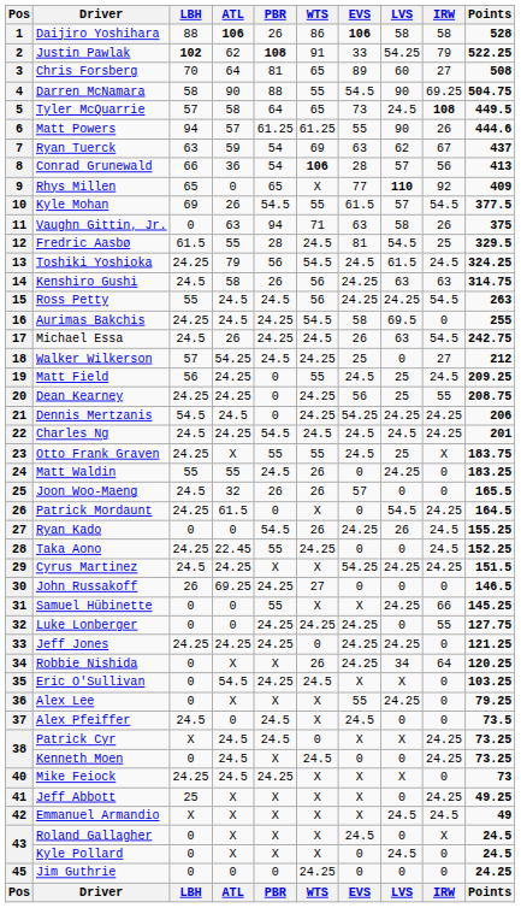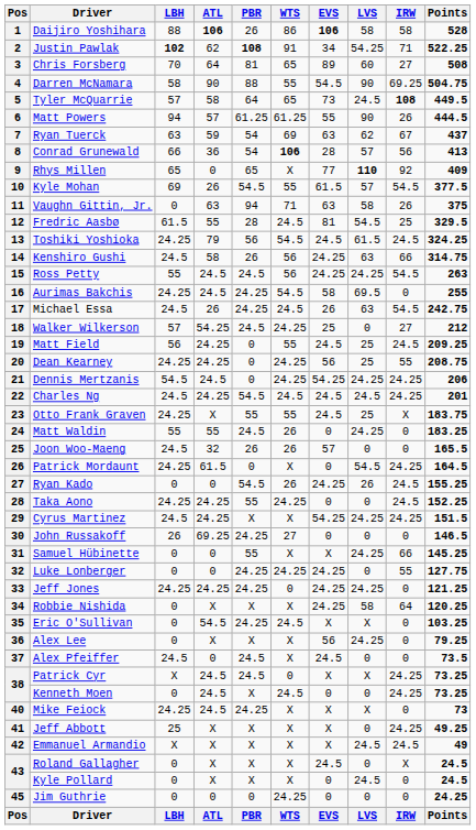 <table class="wikitable" style="font-size:85%; text-align:center">
 <tr style="background:#f9f9f9" valign="top">
 <th valign="middle">Pos</th>
 <th valign="middle">Driver</th>
 <th><a href='#'>LBH</a></th>
 <th><a href='#'>ATL</a></th>
 <th><a href='#'>PBR</a></th>
 <th><a href='#'>WTS</a></th>
 <th><a href='#'>EVS</a></th>
 <th><a href='#'>LVS</a></th>
 <th><a href='#'>IRW</a></th>
 <th valign="middle">Points</th>
 </tr>
 <tr>
 <th>1</th>
 <td align="left"> <a href='#'>Daijiro Yoshihara</a></td>
 <td>88</td>
 <td><strong>106</strong></td>
 <td>26</td>
 <td>86</td>
 <td><strong>106</strong></td>
 <td>58</td>
 <td>58</td>
 <td align="right"><strong>528</strong></td>
 </tr>
 <tr>
 <th>2</th>
 <td align="left"> <a href='#'>Justin Pawlak</a></td>
 <td><strong>102</strong></td>
 <td>62</td>
 <td><strong>108</strong></td>
 <td>91</td>
-<td>33</td>
+<td>34</td>
 <td>54.25</td>
-<td>79</td>
+<td>71</td>
 <td align="right"><strong>522.25</strong></td>
 </tr>
 <tr>
 <th>3</th>
 <td align="left"> <a href='#'>Chris Forsberg</a></td>
 <td>70</td>
 <td>64</td>
 <td>81</td>
 <td>65</td>
 <td>89</td>
 <td>60</td>
 <td>27</td>
 <td align="right"><strong>508</strong></td>
 </tr>
 <tr>
 <th>4</th>
 <td align="left"> <a href='#'>Darren McNamara</a></td>
 <td>58</td>
 <td>90</td>
 <td>88</td>
 <td>55</td>
 <td>54.5</td>
 <td>90</td>
 <td>69.25</td>
 <td align="right"><strong>504.75</strong></td>
 </tr>
 <tr>
 <th>5</th>
 <td align="left"> <a href='#'>Tyler McQuarrie</a></td>
 <td>57</td>
 <td>58</td>
 <td>64</td>
 <td>65</td>
 <td>73</td>
 <td>24.5</td>
 <td><strong>108</strong></td>
 <td align="right"><strong>449.5</strong></td>
 </tr>
 <tr>
 <th>6</th>
 <td align="left"> <a href='#'>Matt Powers</a></td>
 <td>94</td>
 <td>57</td>
 <td>61.25</td>
 <td>61.25</td>
 <td>55</td>
 <td>90</td>
 <td>26</td>
-<td align="right"><strong>444.6</strong></td>
+<td align="right"><strong>444.5</strong></td>
 </tr>
 <tr>
 <th>7</th>
 <td align="left"> <a href='#'>Ryan Tuerck</a></td>
 <td>63</td>
 <td>59</td>
 <td>54</td>
 <td>69</td>
 <td>63</td>
 <td>62</td>
 <td>67</td>
 <td align="right"><strong>437</strong></td>
 </tr>
 <tr>
 <th>8</th>
 <td align="left"> <a href='#'>Conrad Grunewald</a></td>
 <td>66</td>
 <td>36</td>
 <td>54</td>
 <td><strong>106</strong></td>
 <td>28</td>
 <td>57</td>
 <td>56</td>
 <td align="right"><strong>413</strong></td>
 </tr>
 <tr>
 <th>9</th>
 <td align="left"> <a href='#'>Rhys Millen</a></td>
 <td>65</td>
 <td>0</td>
 <td>65</td>
 <td>X</td>
 <td>77</td>
 <td><strong>110</strong></td>
 <td>92</td>
 <td align="right"><strong>409</strong></td>
 </tr>
 <tr>
 <th>10</th>
 <td align="left"> <a href='#'>Kyle Mohan</a></td>
 <td>69</td>
 <td>26</td>
 <td>54.5</td>
 <td>55</td>
 <td>61.5</td>
 <td>57</td>
 <td>54.5</td>
 <td align="right"><strong>377.5</strong></td>
 </tr>
 <tr>
 <th>11</th>
 <td align="left"> <a href='#'>Vaughn Gittin, Jr.</a></td>
 <td>0</td>
 <td>63</td>
 <td>94</td>
 <td>71</td>
 <td>63</td>
 <td>58</td>
 <td>26</td>
 <td align="right"><strong>375</strong></td>
 </tr>
 <tr>
 <th>12</th>
 <td align="left"> <a href='#'>Fredric Aasbø</a></td>
 <td>61.5</td>
 <td>55</td>
 <td>28</td>
 <td>24.5</td>
 <td>81</td>
 <td>54.5</td>
 <td>25</td>
 <td align="right"><strong>329.5</strong></td>
 </tr>
 <tr>
 <th>13</th>
 <td align="left"> <a href='#'>Toshiki Yoshioka</a></td>
 <td>24.25</td>
 <td>79</td>
 <td>56</td>
 <td>54.5</td>
 <td>24.5</td>
 <td>61.5</td>
 <td>24.5</td>
 <td align="right"><strong>324.25</strong></td>
 </tr>
 <tr>
 <th>14</th>
 <td align="left"> <a href='#'>Kenshiro Gushi</a></td>
 <td>24.5</td>
 <td>58</td>
 <td>26</td>
 <td>56</td>
 <td>24.25</td>
 <td>63</td>
-<td>63</td>
+<td>66</td>
 <td align="right"><strong>314.75</strong></td>
 </tr>
 <tr>
 <th>15</th>
 <td align="left"> <a href='#'>Ross Petty</a></td>
 <td>55</td>
 <td>24.5</td>
 <td>24.5</td>
 <td>56</td>
 <td>24.25</td>
 <td>24.25</td>
 <td>54.5</td>
 <td align="right"><strong>263</strong></td>
 </tr>
 <tr>
 <th>16</th>
 <td align="left"> <a href='#'>Aurimas Bakchis</a></td>
 <td>24.25</td>
 <td>24.5</td>
 <td>24.25</td>
 <td>54.5</td>
 <td>58</td>
 <td>69.5</td>
 <td>0</td>
 <td align="right"><strong>255</strong></td>
 </tr>
 <tr>
 <th>17</th>
 <td align="left"> Michael Essa</td>
 <td>24.5</td>
 <td>26</td>
 <td>24.25</td>
 <td>24.5</td>
 <td>26</td>
 <td>63</td>
 <td>54.5</td>
 <td align="right"><strong>242.75</strong></td>
 </tr>
 <tr>
 <th>18</th>
 <td align="left"> <a href='#'>Walker Wilkerson</a></td>
 <td>57</td>
 <td>54.25</td>
 <td>24.5</td>
 <td>24.25</td>
 <td>25</td>
 <td>0</td>
 <td>27</td>
 <td align="right"><strong>212</strong></td>
 </tr>
 <tr>
 <th>19</th>
 <td align="left"> <a href='#'>Matt Field</a></td>
 <td>56</td>
 <td>24.25</td>
 <td>0</td>
 <td>55</td>
 <td>24.5</td>
 <td>25</td>
 <td>24.5</td>
 <td align="right"><strong>209.25</strong></td>
 </tr>
 <tr>
 <th>20</th>
 <td align="left"> <a href='#'>Dean Kearney</a></td>
 <td>24.25</td>
 <td>24.25</td>
 <td>0</td>
 <td>24.25</td>
 <td>56</td>
 <td>25</td>
 <td>55</td>
 <td align="right"><strong>208.75</strong></td>
 </tr>
 <tr>
 <th>21</th>
 <td align="left"> <a href='#'>Dennis Mertzanis</a></td>
 <td>54.5</td>
 <td>24.5</td>
 <td>0</td>
 <td>24.25</td>
 <td>54.25</td>
 <td>24.25</td>
 <td>24.25</td>
 <td align="right"><strong>206</strong></td>
 </tr>
 <tr>
 <th>22</th>
 <td align="left"> <a href='#'>Charles Ng</a></td>
 <td>24.5</td>
 <td>24.25</td>
 <td>54.5</td>
 <td>24.5</td>
 <td>24.5</td>
 <td>24.5</td>
 <td>24.25</td>
 <td align="right"><strong>201</strong></td>
 </tr>
 <tr>
 <th>23</th>
 <td align="left"> <a href='#'>Otto Frank Graven</a></td>
 <td>24.25</td>
 <td>X</td>
 <td>55</td>
 <td>55</td>
 <td>24.5</td>
 <td>25</td>
 <td>X</td>
 <td align="right"><strong>183.75</strong></td>
 </tr>
 <tr>
 <th>24</th>
 <td align="left"> <a href='#'>Matt Waldin</a></td>
 <td>55</td>
 <td>55</td>
 <td>24.5</td>
 <td>26</td>
 <td>0</td>
 <td>24.25</td>
 <td>0</td>
 <td align="right"><strong>183.25</strong></td>
 </tr>
 <tr>
 <th>25</th>
 <td align="left"> <a href='#'>Joon Woo-Maeng</a></td>
 <td>24.5</td>
 <td>32</td>
 <td>26</td>
 <td>26</td>
 <td>57</td>
 <td>0</td>
 <td>0</td>
 <td align="right"><strong>165.5</strong></td>
 </tr>
 <tr>
 <th>26</th>
 <td align="left"> <a href='#'>Patrick Mordaunt</a></td>
 <td>24.25</td>
 <td>61.5</td>
 <td>0</td>
 <td>X</td>
 <td>0</td>
 <td>54.5</td>
 <td>24.25</td>
 <td align="right"><strong>164.5</strong></td>
 </tr>
 <tr>
 <th>27</th>
 <td align="left"> <a href='#'>Ryan Kado</a></td>
 <td>0</td>
 <td>0</td>
 <td>54.5</td>
 <td>26</td>
 <td>24.25</td>
 <td>26</td>
 <td>24.5</td>
 <td align="right"><strong>155.25</strong></td>
 </tr>
 <tr>
 <th>28</th>
 <td align="left"> <a href='#'>Taka Aono</a></td>
 <td>24.25</td>
-<td>22.45</td>
+<td>24.25</td>
 <td>55</td>
 <td>24.25</td>
 <td>0</td>
 <td>0</td>
 <td>24.5</td>
 <td align="right"><strong>152.25</strong></td>
 </tr>
 <tr>
 <th>29</th>
 <td align="left"> <a href='#'>Cyrus Martinez</a></td>
 <td>24.5</td>
 <td>24.25</td>
 <td>X</td>
 <td>X</td>
 <td>54.25</td>
 <td>24.25</td>
 <td>24.25</td>
 <td align="right"><strong>151.5</strong></td>
 </tr>
 <tr>
 <th>30</th>
 <td align="left"> <a href='#'>John Russakoff</a></td>
 <td>26</td>
 <td>69.25</td>
 <td>24.25</td>
 <td>27</td>
 <td>0</td>
 <td>0</td>
 <td>0</td>
 <td align="right"><strong>146.5</strong></td>
 </tr>
 <tr>
 <th>31</th>
 <td align="left"> <a href='#'>Samuel Hübinette</a></td>
 <td>0</td>
 <td>0</td>
 <td>55</td>
 <td>X</td>
 <td>X</td>
 <td>24.25</td>
 <td>66</td>
 <td align="right"><strong>145.25</strong></td>
 </tr>
 <tr>
 <th>32</th>
 <td align="left"> <a href='#'>Luke Lonberger</a></td>
 <td>0</td>
 <td>0</td>
 <td>24.25</td>
 <td>24.25</td>
 <td>24.25</td>
 <td>0</td>
 <td>55</td>
 <td align="right"><strong>127.75</strong></td>
 </tr>
 <tr>
 <th>33</th>
 <td align="left"> <a href='#'>Jeff Jones</a></td>
 <td>24.25</td>
 <td>24.25</td>
 <td>24.25</td>
 <td>0</td>
 <td>24.25</td>
 <td>24.25</td>
 <td>0</td>
 <td align="right"><strong>121.25</strong></td>
 </tr>
 <tr>
 <th>34</th>
 <td align="left"> <a href='#'>Robbie Nishida</a></td>
 <td>0</td>
 <td>X</td>
 <td>X</td>
-<td>26</td>
+<td>X</td>
 <td>24.25</td>
-<td>34</td>
+<td>58</td>
 <td>64</td>
 <td align="right"><strong>120.25</strong></td>
 </tr>
 <tr>
 <th>35</th>
 <td align="left"> <a href='#'>Eric O'Sullivan</a></td>
 <td>0</td>
 <td>54.5</td>
 <td>24.25</td>
 <td>24.5</td>
 <td>X</td>
 <td>X</td>
 <td>0</td>
 <td align="right"><strong>103.25</strong></td>
 </tr>
 <tr>
 <th>36</th>
 <td align="left"> <a href='#'>Alex Lee</a></td>
 <td>0</td>
 <td>X</td>
 <td>X</td>
 <td>X</td>
-<td>55</td>
+<td>56</td>
 <td>24.25</td>
 <td>0</td>
 <td align="right"><strong>79.25</strong></td>
 </tr>
 <tr>
 <th>37</th>
 <td align="left"> <a href='#'>Alex Pfeiffer</a></td>
 <td>24.5</td>
 <td>0</td>
 <td>24.5</td>
 <td>X</td>
 <td>24.5</td>
 <td>0</td>
 <td>0</td>
 <td align="right"><strong>73.5</strong></td>
 </tr>
 <tr>
 <th rowspan=2>38</th>
 <td align="left"> <a href='#'>Patrick Cyr</a></td>
 <td>X</td>
 <td>24.5</td>
 <td>24.5</td>
 <td>0</td>
 <td>X</td>
 <td>X</td>
 <td>24.25</td>
 <td align="right"><strong>73.25</strong></td>
 </tr>
 <tr>
 <td align="left"> <a href='#'>Kenneth Moen</a></td>
 <td>0</td>
 <td>24.5</td>
 <td>X</td>
 <td>24.5</td>
 <td>0</td>
 <td>0</td>
 <td>24.25</td>
 <td align="right"><strong>73.25</strong></td>
 </tr>
 <tr>
 <th>40</th>
 <td align="left"> <a href='#'>Mike Feiock</a></td>
 <td>24.25</td>
 <td>24.5</td>
 <td>24.25</td>
 <td>X</td>
 <td>X</td>
 <td>X</td>
 <td>0</td>
 <td align="right"><strong>73</strong></td>
 </tr>
 <tr>
 <th>41</th>
 <td align="left"> <a href='#'>Jeff Abbott</a></td>
 <td>25</td>
 <td>X</td>
 <td>X</td>
 <td>X</td>
 <td>X</td>
 <td>0</td>
 <td>24.25</td>
 <td align="right"><strong>49.25</strong></td>
 </tr>
 <tr>
 <th>42</th>
 <td align="left"> <a href='#'>Emmanuel Armandio</a></td>
 <td>X</td>
 <td>X</td>
 <td>X</td>
 <td>X</td>
 <td>X</td>
 <td>24.5</td>
 <td>24.5</td>
 <td align="right"><strong>49</strong></td>
 </tr>
 <tr>
 <th rowspan=2>43</th>
 <td align="left"> <a href='#'>Roland Gallagher</a></td>
 <td>0</td>
 <td>X</td>
 <td>X</td>
 <td>X</td>
 <td>24.5</td>
 <td>0</td>
 <td>X</td>
 <td align="right"><strong>24.5</strong></td>
 </tr>
 <tr>
 <td align="left"> <a href='#'>Kyle Pollard</a></td>
 <td>0</td>
 <td>X</td>
 <td>X</td>
 <td>X</td>
 <td>0</td>
 <td>24.5</td>
 <td>0</td>
 <td align="right"><strong>24.5</strong></td>
 </tr>
 <tr>
 <th>45</th>
 <td align="left"> <a href='#'>Jim Guthrie</a></td>
 <td>0</td>
 <td>0</td>
 <td>0</td>
 <td>24.25</td>
 <td>0</td>
 <td>0</td>
 <td>0</td>
 <td align="right"><strong>24.25</strong></td>
 </tr>
 <tr style="background:#f9f9f9" valign="top">
 <th valign="middle">Pos</th>
 <th valign="middle">Driver</th>
 <th><a href='#'>LBH</a></th>
 <th><a href='#'>ATL</a></th>
 <th><a href='#'>PBR</a></th>
 <th><a href='#'>WTS</a></th>
 <th><a href='#'>EVS</a></th>
 <th><a href='#'>LVS</a></th>
 <th><a href='#'>IRW</a></th>
 <th valign="middle">Points</th>
 </tr>
 </table>
